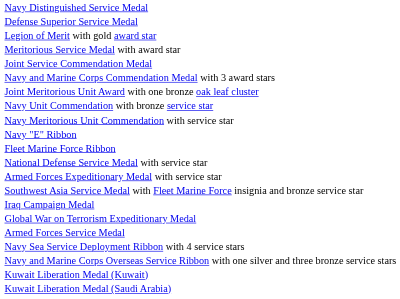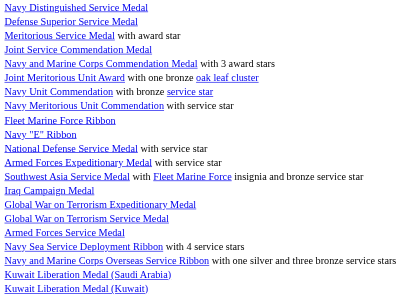 <table>
 <tr>
 <td></td>
 <td><a href='#'>Navy Distinguished Service Medal</a></td>
 </tr>
 <tr>
 <td></td>
 <td><a href='#'>Defense Superior Service Medal</a></td>
-</tr>
-<tr>
-<td></td>
-<td><a href='#'>Legion of Merit</a> with gold <a href='#'>award star</a></td>
 </tr>
 <tr>
 <td></td>
 <td><a href='#'>Meritorious Service Medal</a> with award star</td>
 </tr>
 <tr>
 <td></td>
 <td><a href='#'>Joint Service Commendation Medal</a></td>
 </tr>
 <tr>
 <td></td>
 <td><a href='#'>Navy and Marine Corps Commendation Medal</a> with 3 award stars</td>
 </tr>
 <tr>
 <td></td>
 <td><a href='#'>Joint Meritorious Unit Award</a> with one bronze <a href='#'>oak leaf cluster</a></td>
 </tr>
 <tr>
 <td></td>
 <td><a href='#'>Navy Unit Commendation</a> with bronze <a href='#'>service star</a></td>
 </tr>
 <tr>
 <td></td>
 <td><a href='#'>Navy Meritorious Unit Commendation</a> with service star</td>
 </tr>
 <tr>
 <td></td>
-<td><a href='#'>Navy "E" Ribbon</a></td>
+<td><a href='#'>Fleet Marine Force Ribbon</a></td>
 </tr>
 <tr>
 <td></td>
-<td><a href='#'>Fleet Marine Force Ribbon</a></td>
+<td><a href='#'>Navy "E" Ribbon</a></td>
 </tr>
 <tr>
 <td></td>
 <td><a href='#'>National Defense Service Medal</a> with service star</td>
 </tr>
 <tr>
 <td></td>
 <td><a href='#'>Armed Forces Expeditionary Medal</a> with service star</td>
 </tr>
 <tr>
 <td><span></span><span></span></td>
 <td><a href='#'>Southwest Asia Service Medal</a> with <a href='#'>Fleet Marine Force</a> insignia and bronze service star</td>
 </tr>
 <tr>
 <td></td>
 <td><a href='#'>Iraq Campaign Medal</a></td>
 </tr>
 <tr>
 <td></td>
 <td><a href='#'>Global War on Terrorism Expeditionary Medal</a></td>
 </tr>
 <tr>
 <td></td>
+<td><a href='#'>Global War on Terrorism Service Medal</a></td>
+</tr>
+<tr>
+<td></td>
 <td><a href='#'>Armed Forces Service Medal</a></td>
 </tr>
 <tr>
 <td></td>
 <td><a href='#'>Navy Sea Service Deployment Ribbon</a> with 4 service stars</td>
 </tr>
 <tr>
 <td></td>
 <td><a href='#'>Navy and Marine Corps Overseas Service Ribbon</a> with one silver and three bronze service stars</td>
 </tr>
 <tr>
 <td></td>
-<td><a href='#'>Kuwait Liberation Medal (Kuwait)</a></td>
+<td><a href='#'>Kuwait Liberation Medal (Saudi Arabia)</a></td>
 </tr>
 <tr>
 <td></td>
-<td><a href='#'>Kuwait Liberation Medal (Saudi Arabia)</a></td>
+<td><a href='#'>Kuwait Liberation Medal (Kuwait)</a></td>
 </tr>
 </table>
